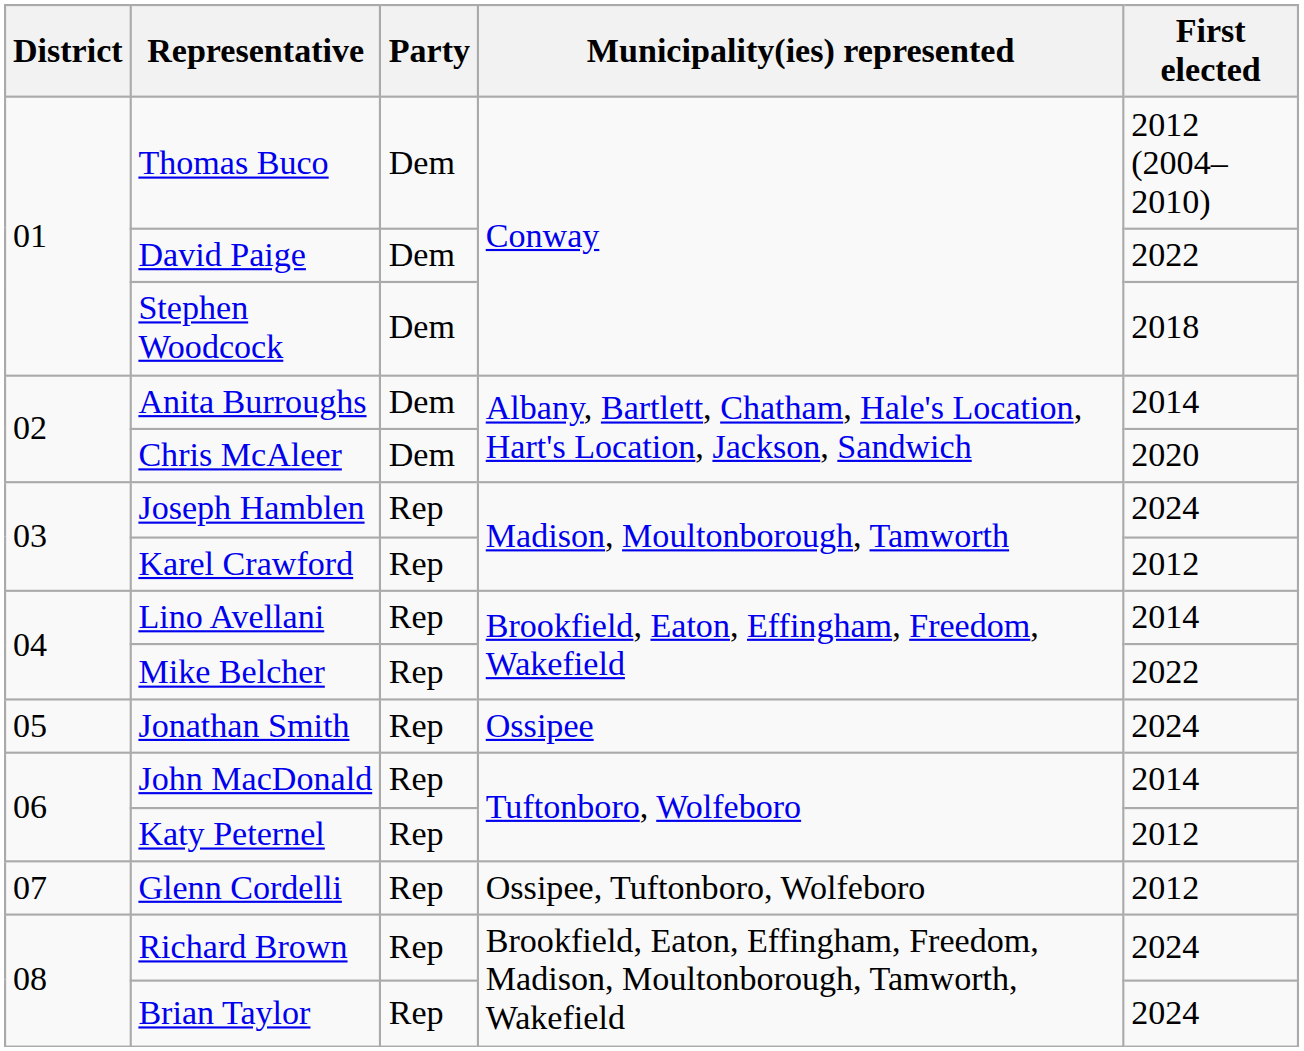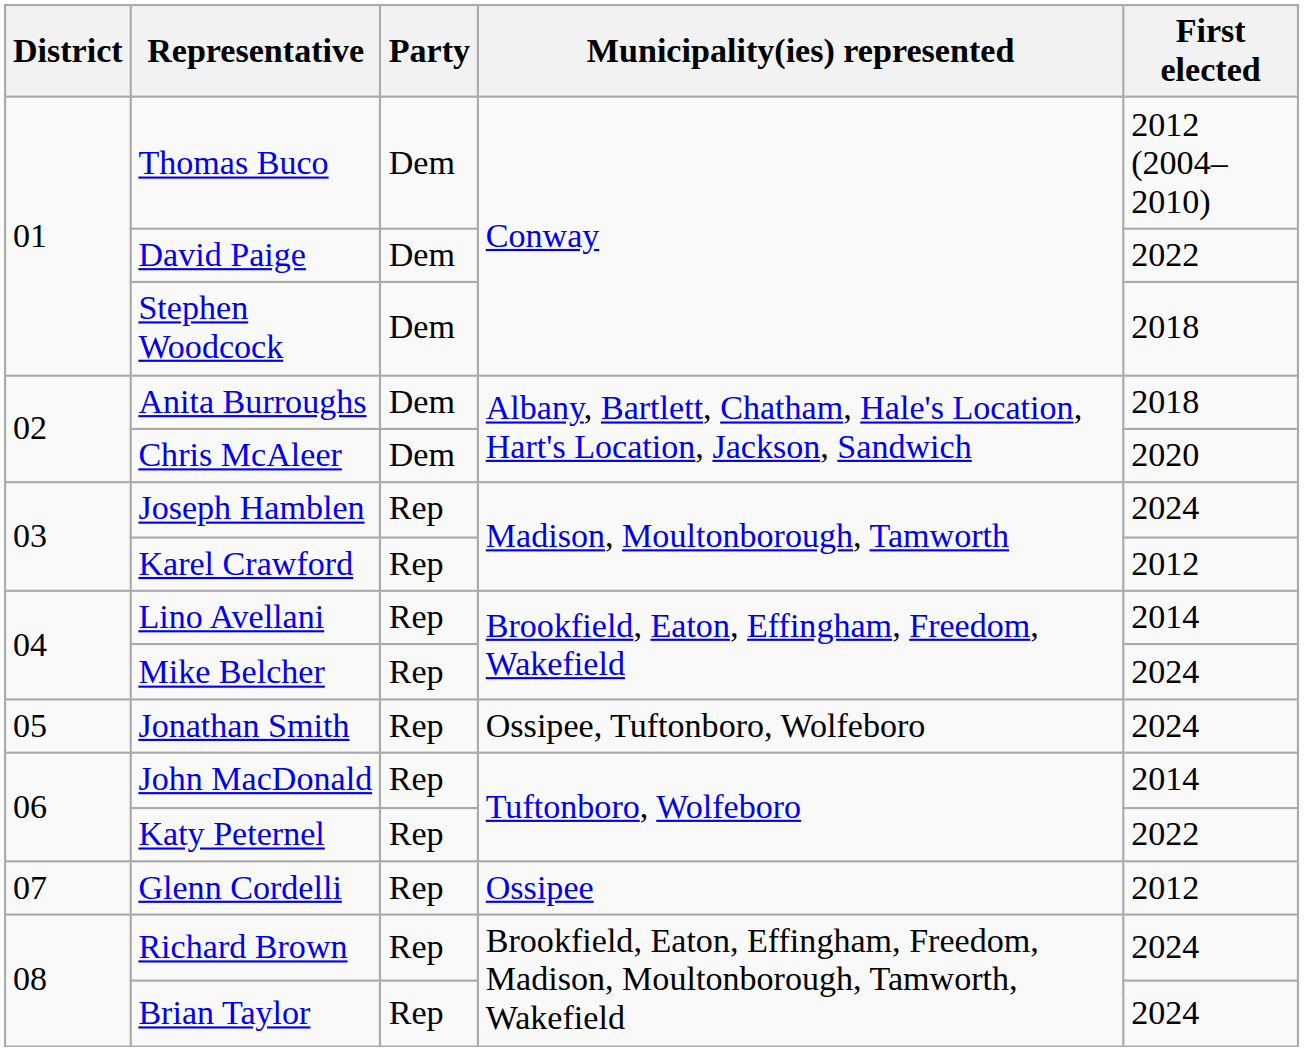 <table class="wikitable sortable">
 <tr>
 <th>District</th>
 <th>Representative</th>
 <th>Party</th>
 <th>Municipality(ies) represented</th>
 <th>First elected</th>
 </tr>
 <tr>
 <td rowspan=3>01</td>
 <td><a href='#'>Thomas Buco</a></td>
 <td>Dem</td>
 <td rowspan=3><a href='#'>Conway</a></td>
 <td>2012 (2004–2010)</td>
 </tr>
 <tr>
 <td><a href='#'>David Paige</a></td>
 <td>Dem</td>
 <td>2022</td>
 </tr>
 <tr>
 <td><a href='#'>Stephen Woodcock</a></td>
 <td>Dem</td>
 <td>2018</td>
 </tr>
 <tr>
 <td rowspan=2>02</td>
 <td><a href='#'>Anita Burroughs</a></td>
 <td>Dem</td>
 <td rowspan=2><a href='#'>Albany</a>, <a href='#'>Bartlett</a>,  <a href='#'>Chatham</a>, <a href='#'>Hale's Location</a>, <a href='#'>Hart's Location</a>,  <a href='#'>Jackson</a>, <a href='#'>Sandwich</a></td>
-<td>2014</td>
+<td>2018</td>
 </tr>
 <tr>
 <td><a href='#'>Chris McAleer</a></td>
 <td>Dem</td>
 <td>2020</td>
 </tr>
 <tr>
 <td rowspan=2>03</td>
 <td><a href='#'>Joseph Hamblen</a></td>
 <td>Rep</td>
 <td rowspan=2><a href='#'>Madison</a>, <a href='#'>Moultonborough</a>, <a href='#'>Tamworth</a></td>
 <td>2024</td>
 </tr>
 <tr>
 <td><a href='#'>Karel Crawford</a></td>
 <td>Rep</td>
 <td>2012</td>
 </tr>
 <tr>
 <td rowspan=2>04</td>
 <td><a href='#'>Lino Avellani</a></td>
 <td>Rep</td>
 <td rowspan=2><a href='#'>Brookfield</a>, <a href='#'>Eaton</a>, <a href='#'>Effingham</a>, <a href='#'>Freedom</a>, <a href='#'>Wakefield</a></td>
 <td>2014</td>
 </tr>
 <tr>
 <td><a href='#'>Mike Belcher</a></td>
 <td>Rep</td>
-<td>2022</td>
+<td>2024</td>
 </tr>
 <tr>
 <td>05</td>
 <td><a href='#'>Jonathan Smith</a></td>
 <td>Rep</td>
-<td><a href='#'>Ossipee</a></td>
+<td>Ossipee, Tuftonboro, Wolfeboro</td>
 <td>2024</td>
 </tr>
 <tr>
 <td rowspan=2>06</td>
 <td><a href='#'>John MacDonald</a></td>
 <td>Rep</td>
 <td rowspan=2><a href='#'>Tuftonboro</a>, <a href='#'>Wolfeboro</a></td>
 <td>2014</td>
 </tr>
 <tr>
 <td><a href='#'>Katy Peternel</a></td>
 <td>Rep</td>
-<td>2012</td>
+<td>2022</td>
 </tr>
 <tr>
 <td>07</td>
 <td><a href='#'>Glenn Cordelli</a></td>
 <td>Rep</td>
-<td>Ossipee, Tuftonboro, Wolfeboro</td>
+<td><a href='#'>Ossipee</a></td>
 <td>2012</td>
 </tr>
 <tr>
 <td rowspan=2>08</td>
 <td><a href='#'>Richard Brown</a></td>
 <td>Rep</td>
 <td rowspan=2>Brookfield, Eaton, Effingham, Freedom, Madison, Moultonborough, Tamworth, Wakefield</td>
 <td>2024</td>
 </tr>
 <tr>
 <td><a href='#'>Brian Taylor</a></td>
 <td>Rep</td>
 <td>2024</td>
 </tr>
 </table>
